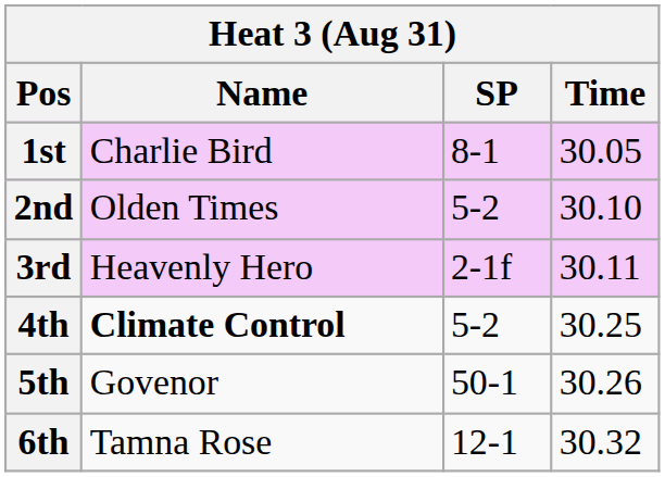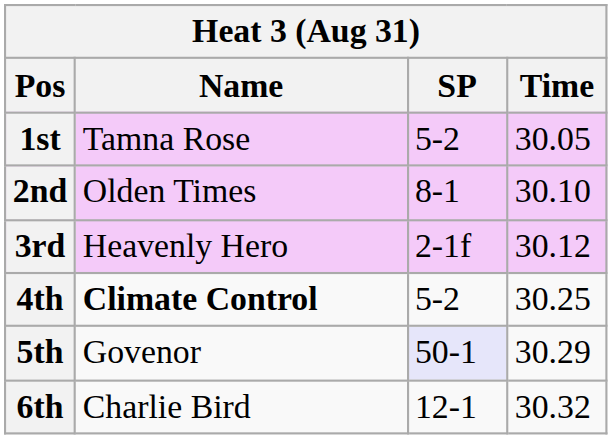 <table class="wikitable">
 <tr>
 <th colspan="6">Heat 3 (Aug 31)</th>
 </tr>
 <tr>
 <th width=20>Pos</th>
 <th width=150>Name</th>
 <th width=40>SP</th>
 <th width=40>Time</th>
 </tr>
 <tr style="background: #f4caf9;">
 <th>1st</th>
-<td>Charlie Bird</td>
-<td>8-1</td>
+<td>Tamna Rose</td>
+<td>5-2</td>
 <td>30.05</td>
 </tr>
 <tr style="background: #f4caf9;">
 <th>2nd</th>
 <td>Olden Times</td>
-<td>5-2</td>
+<td>8-1</td>
 <td>30.10</td>
 </tr>
 <tr style="background: #f4caf9;">
 <th>3rd</th>
 <td>Heavenly Hero</td>
 <td>2-1f</td>
-<td>30.11</td>
+<td>30.12</td>
 </tr>
 <tr>
 <th>4th</th>
 <td><strong>Climate Control</strong></td>
 <td>5-2</td>
 <td>30.25</td>
 </tr>
 <tr>
 <th>5th</th>
 <td>Govenor</td>
-<td>50-1</td>
-<td>30.26</td>
+<td style="background: lavender;">50-1</td>
+<td>30.29</td>
 </tr>
 <tr>
 <th>6th</th>
-<td>Tamna Rose</td>
+<td>Charlie Bird</td>
 <td>12-1</td>
 <td>30.32</td>
 </tr>
 </table>
